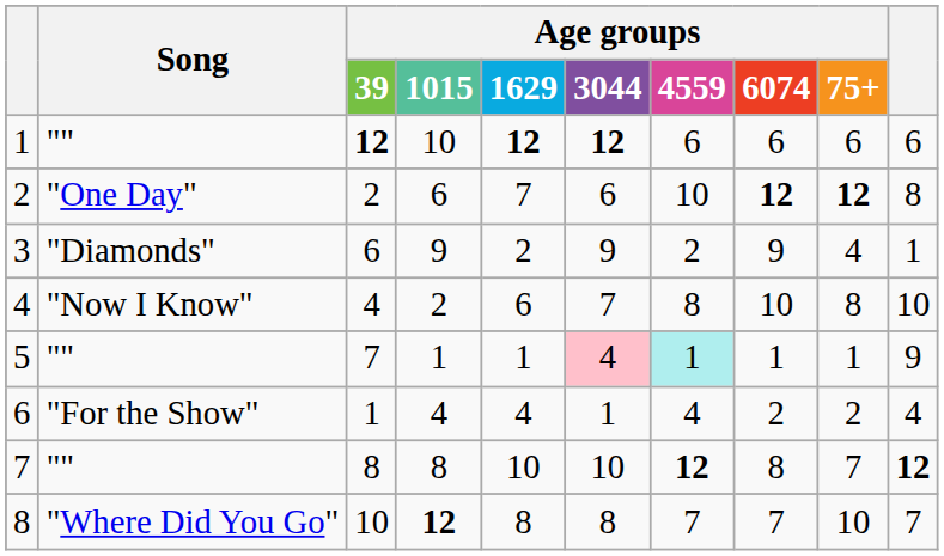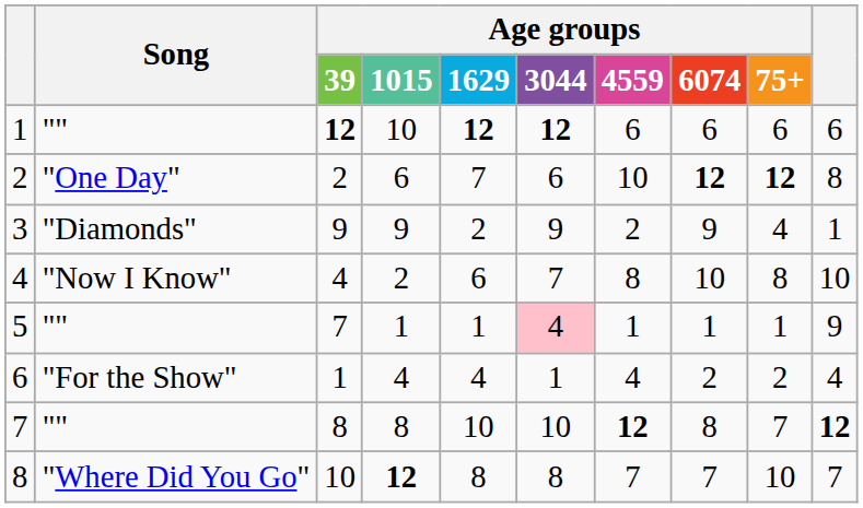 <table class="wikitable" style="margin: 1em auto 1em auto; text-align:center;">
 <tr>
 <th rowspan="2"></th>
 <th rowspan="2">Song</th>
 <th colspan="7">Age groups</th>
 <th rowspan="2"></th>
 </tr>
 <tr>
 <th style="background:#76C043;color:white;">39</th>
 <th style="background:#55BF9A;color:white;">1015</th>
 <th style="background:#09AAE0;color:white;">1629</th>
 <th style="background:#804F9F;color:white;">3044</th>
 <th style="background:#D94599;color:white;">4559</th>
 <th style="background:#ED3E23;color:white;">6074</th>
 <th style="background:#F6931D;color:white;">75+</th>
 </tr>
 <tr>
 <td>1</td>
 <td align="left">""</td>
 <td><strong>12</strong></td>
 <td>10</td>
 <td><strong>12</strong></td>
 <td><strong>12</strong></td>
 <td>6</td>
 <td>6</td>
 <td>6</td>
 <td>6</td>
 </tr>
 <tr>
 <td>2</td>
 <td align="left">"<a href='#'>One Day</a>"</td>
 <td>2</td>
 <td>6</td>
 <td>7</td>
 <td>6</td>
 <td>10</td>
 <td><strong>12</strong></td>
 <td><strong>12</strong></td>
 <td>8</td>
 </tr>
 <tr>
 <td>3</td>
 <td align="left">"Diamonds"</td>
-<td>6</td>
+<td>9</td>
 <td>9</td>
 <td>2</td>
 <td>9</td>
 <td>2</td>
 <td>9</td>
 <td>4</td>
 <td>1</td>
 </tr>
 <tr>
 <td>4</td>
 <td align="left">"Now I Know"</td>
 <td>4</td>
 <td>2</td>
 <td>6</td>
 <td>7</td>
 <td>8</td>
 <td>10</td>
 <td>8</td>
 <td>10</td>
 </tr>
 <tr>
 <td>5</td>
 <td align="left">""</td>
 <td>7</td>
 <td>1</td>
 <td>1</td>
 <td style="background: pink;">4</td>
-<td style="background: paleturquoise;">1</td>
+<td>1</td>
 <td>1</td>
 <td>1</td>
 <td>9</td>
 </tr>
 <tr>
 <td>6</td>
 <td align="left">"For the Show"</td>
 <td>1</td>
 <td>4</td>
 <td>4</td>
 <td>1</td>
 <td>4</td>
 <td>2</td>
 <td>2</td>
 <td>4</td>
 </tr>
 <tr>
 <td>7</td>
 <td align="left">""</td>
 <td>8</td>
 <td>8</td>
 <td>10</td>
 <td>10</td>
 <td><strong>12</strong></td>
 <td>8</td>
 <td>7</td>
 <td><strong>12</strong></td>
 </tr>
 <tr>
 <td>8</td>
 <td align="left">"<a href='#'>Where Did You Go</a>"</td>
 <td>10</td>
 <td><strong>12</strong></td>
 <td>8</td>
 <td>8</td>
 <td>7</td>
 <td>7</td>
 <td>10</td>
 <td>7</td>
 </tr>
 </table>
